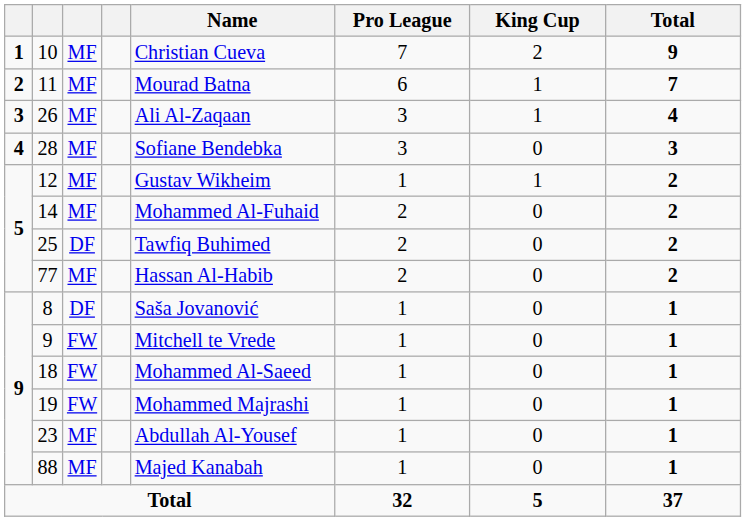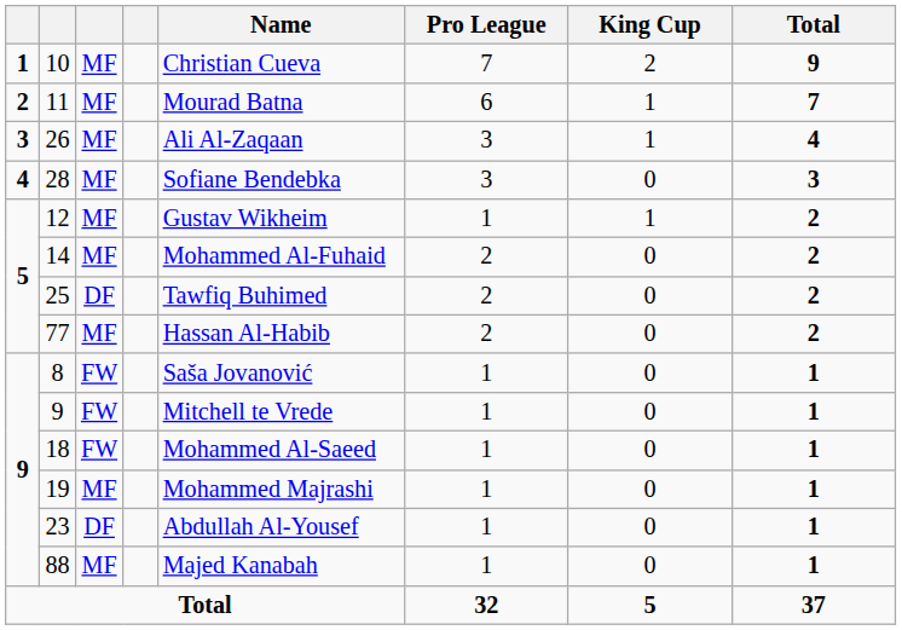 <table class="wikitable" style="text-align:center">
 <tr>
 <th width=15></th>
 <th width=15></th>
 <th width=15></th>
 <th width=15></th>
 <th width=155>Name</th>
 <th width=100>Pro League</th>
 <th width=100>King Cup</th>
 <th width=100>Total</th>
 </tr>
 <tr>
 <td><strong>1</strong></td>
 <td>10</td>
 <td><a href='#'>MF</a></td>
 <td></td>
 <td align=left><a href='#'>Christian Cueva</a></td>
 <td>7</td>
 <td>2</td>
 <td><strong>9</strong></td>
 </tr>
 <tr>
 <td><strong>2</strong></td>
 <td>11</td>
 <td><a href='#'>MF</a></td>
 <td></td>
 <td align=left><a href='#'>Mourad Batna</a></td>
 <td>6</td>
 <td>1</td>
 <td><strong>7</strong></td>
 </tr>
 <tr>
 <td><strong>3</strong></td>
 <td>26</td>
 <td><a href='#'>MF</a></td>
 <td></td>
 <td align=left><a href='#'>Ali Al-Zaqaan</a></td>
 <td>3</td>
 <td>1</td>
 <td><strong>4</strong></td>
 </tr>
 <tr>
 <td><strong>4</strong></td>
 <td>28</td>
 <td><a href='#'>MF</a></td>
 <td></td>
 <td align=left><a href='#'>Sofiane Bendebka</a></td>
 <td>3</td>
 <td>0</td>
 <td><strong>3</strong></td>
 </tr>
 <tr>
 <td rowspan=4><strong>5</strong></td>
 <td>12</td>
 <td><a href='#'>MF</a></td>
 <td></td>
 <td align=left><a href='#'>Gustav Wikheim</a></td>
 <td>1</td>
 <td>1</td>
 <td><strong>2</strong></td>
 </tr>
 <tr>
 <td>14</td>
 <td><a href='#'>MF</a></td>
 <td></td>
 <td align=left><a href='#'>Mohammed Al-Fuhaid</a></td>
 <td>2</td>
 <td>0</td>
 <td><strong>2</strong></td>
 </tr>
 <tr>
 <td>25</td>
 <td><a href='#'>DF</a></td>
 <td></td>
 <td align=left><a href='#'>Tawfiq Buhimed</a></td>
 <td>2</td>
 <td>0</td>
 <td><strong>2</strong></td>
 </tr>
 <tr>
 <td>77</td>
 <td><a href='#'>MF</a></td>
 <td></td>
 <td align=left><a href='#'>Hassan Al-Habib</a></td>
 <td>2</td>
 <td>0</td>
 <td><strong>2</strong></td>
 </tr>
 <tr>
 <td rowspan=6><strong>9</strong></td>
 <td>8</td>
-<td><a href='#'>DF</a></td>
+<td><a href='#'>FW</a></td>
 <td></td>
 <td align=left><a href='#'>Saša Jovanović</a></td>
 <td>1</td>
 <td>0</td>
 <td><strong>1</strong></td>
 </tr>
 <tr>
 <td>9</td>
 <td><a href='#'>FW</a></td>
 <td></td>
 <td align=left><a href='#'>Mitchell te Vrede</a></td>
 <td>1</td>
 <td>0</td>
 <td><strong>1</strong></td>
 </tr>
 <tr>
 <td>18</td>
 <td><a href='#'>FW</a></td>
 <td></td>
 <td align=left><a href='#'>Mohammed Al-Saeed</a></td>
 <td>1</td>
 <td>0</td>
 <td><strong>1</strong></td>
 </tr>
 <tr>
 <td>19</td>
-<td><a href='#'>FW</a></td>
+<td><a href='#'>MF</a></td>
 <td></td>
 <td align=left><a href='#'>Mohammed Majrashi</a></td>
 <td>1</td>
 <td>0</td>
 <td><strong>1</strong></td>
 </tr>
 <tr>
 <td>23</td>
-<td><a href='#'>MF</a></td>
+<td><a href='#'>DF</a></td>
 <td></td>
 <td align=left><a href='#'>Abdullah Al-Yousef</a></td>
 <td>1</td>
 <td>0</td>
 <td><strong>1</strong></td>
 </tr>
 <tr>
 <td>88</td>
 <td><a href='#'>MF</a></td>
 <td></td>
 <td align=left><a href='#'>Majed Kanabah</a></td>
 <td>1</td>
 <td>0</td>
 <td><strong>1</strong></td>
 </tr>
 <tr>
 <td colspan=5><strong>Total</strong></td>
 <td><strong>32</strong></td>
 <td><strong>5</strong></td>
 <td><strong>37</strong></td>
 </tr>
 </table>
